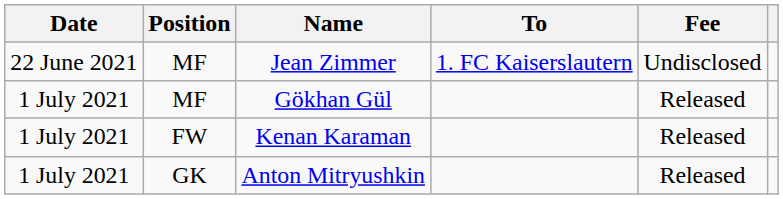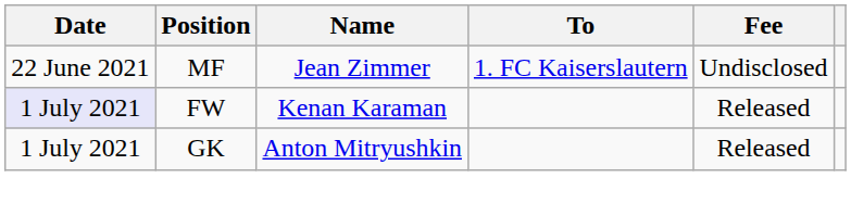 <table class="wikitable" style="text-align:center;">
 <tr>
 <th>Date</th>
 <th>Position</th>
 <th>Name</th>
 <th>To</th>
 <th>Fee</th>
 <th></th>
 </tr>
 <tr>
 <td>22 June 2021</td>
 <td>MF</td>
 <td><a href='#'>Jean Zimmer</a></td>
 <td><a href='#'>1. FC Kaiserslautern</a></td>
 <td>Undisclosed</td>
 <td></td>
 </tr>
 <tr>
-<td>1 July 2021</td>
-<td>MF</td>
-<td><a href='#'>Gökhan Gül</a></td>
-<td></td>
-<td>Released</td>
-<td></td>
-</tr>
-<tr>
-<td>1 July 2021</td>
+<td style="background: lavender;">1 July 2021</td>
 <td>FW</td>
 <td><a href='#'>Kenan Karaman</a></td>
 <td></td>
 <td>Released</td>
 <td></td>
 </tr>
 <tr>
 <td>1 July 2021</td>
 <td>GK</td>
 <td><a href='#'>Anton Mitryushkin</a></td>
 <td></td>
 <td>Released</td>
 <td></td>
 </tr>
 </table>
